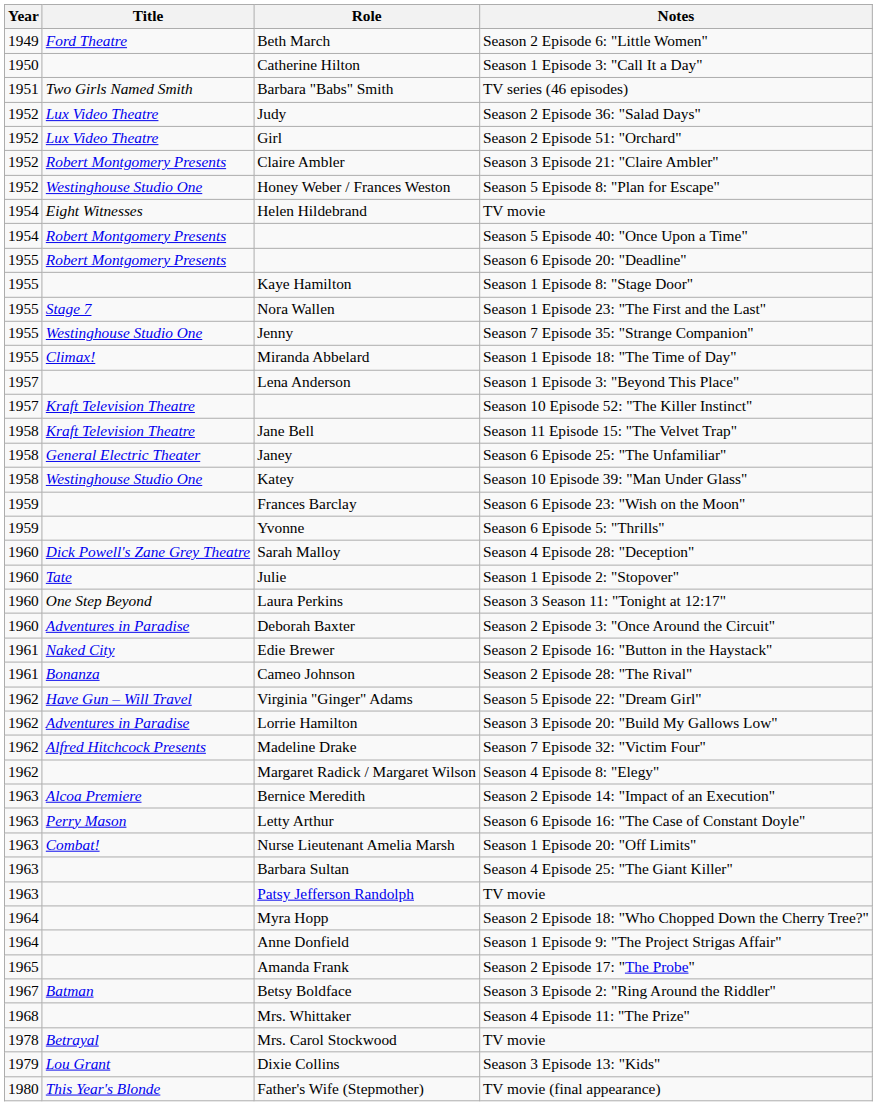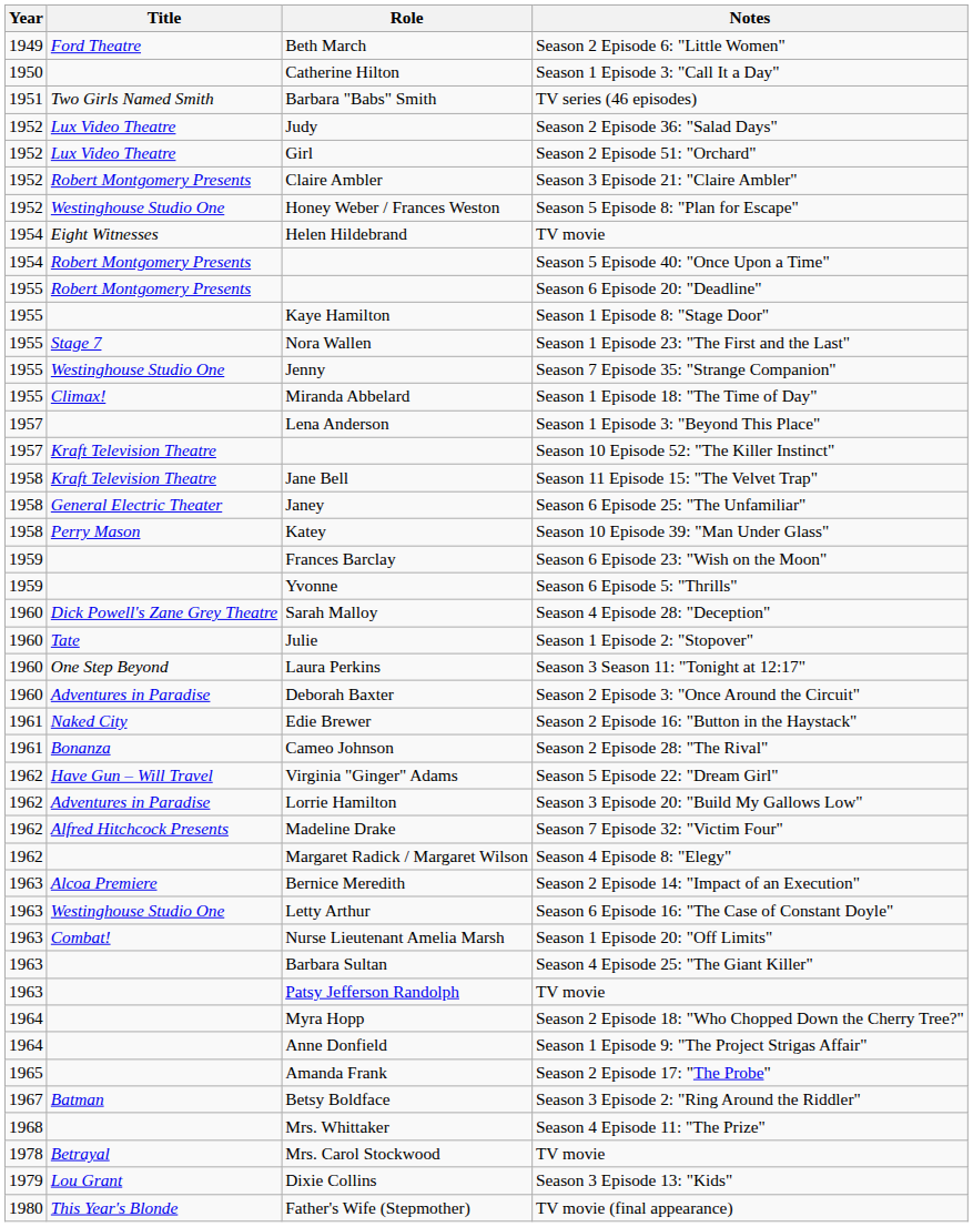 <table class="wikitable sortable">
 <tr>
 <th>Year</th>
 <th>Title</th>
 <th>Role</th>
 <th class="unsortable">Notes</th>
 </tr>
 <tr>
 <td>1949</td>
 <td><em><a href='#'>Ford Theatre</a></em></td>
 <td>Beth March</td>
 <td>Season 2 Episode 6: "Little Women"</td>
 </tr>
 <tr>
 <td>1950</td>
 <td><em></em></td>
 <td>Catherine Hilton</td>
 <td>Season 1 Episode 3: "Call It a Day"</td>
 </tr>
 <tr>
 <td>1951</td>
 <td><em>Two Girls Named Smith</em></td>
 <td>Barbara "Babs" Smith</td>
 <td>TV series (46 episodes)</td>
 </tr>
 <tr>
 <td>1952</td>
 <td><em><a href='#'>Lux Video Theatre</a></em></td>
 <td>Judy</td>
 <td>Season 2 Episode 36: "Salad Days"</td>
 </tr>
 <tr>
 <td>1952</td>
 <td><em><a href='#'>Lux Video Theatre</a></em></td>
 <td>Girl</td>
 <td>Season 2 Episode 51: "Orchard"</td>
 </tr>
 <tr>
 <td>1952</td>
 <td><em><a href='#'>Robert Montgomery Presents</a></em></td>
 <td>Claire Ambler</td>
 <td>Season 3 Episode 21: "Claire Ambler"</td>
 </tr>
 <tr>
 <td>1952</td>
 <td><em><a href='#'>Westinghouse Studio One</a></em></td>
 <td>Honey Weber / Frances Weston</td>
 <td>Season 5 Episode 8: "Plan for Escape"</td>
 </tr>
 <tr>
 <td>1954</td>
 <td><em>Eight Witnesses</em></td>
 <td>Helen Hildebrand</td>
 <td>TV movie</td>
 </tr>
 <tr>
 <td>1954</td>
 <td><em><a href='#'>Robert Montgomery Presents</a></em></td>
 <td></td>
 <td>Season 5 Episode 40: "Once Upon a Time"</td>
 </tr>
 <tr>
 <td>1955</td>
 <td><em><a href='#'>Robert Montgomery Presents</a></em></td>
 <td></td>
 <td>Season 6 Episode 20: "Deadline"</td>
 </tr>
 <tr>
 <td>1955</td>
 <td><em></em></td>
 <td>Kaye Hamilton</td>
 <td>Season 1 Episode 8: "Stage Door"</td>
 </tr>
 <tr>
 <td>1955</td>
 <td><em><a href='#'>Stage 7</a></em></td>
 <td>Nora Wallen</td>
 <td>Season 1 Episode 23: "The First and the Last"</td>
 </tr>
 <tr>
 <td>1955</td>
 <td><em><a href='#'>Westinghouse Studio One</a></em></td>
 <td>Jenny</td>
 <td>Season 7 Episode 35: "Strange Companion"</td>
 </tr>
 <tr>
 <td>1955</td>
 <td><em><a href='#'>Climax!</a></em></td>
 <td>Miranda Abbelard</td>
 <td>Season 1 Episode 18: "The Time of Day"</td>
 </tr>
 <tr>
 <td>1957</td>
 <td><em></em></td>
 <td>Lena Anderson</td>
 <td>Season 1 Episode 3: "Beyond This Place"</td>
 </tr>
 <tr>
 <td>1957</td>
 <td><em><a href='#'>Kraft Television Theatre</a></em></td>
 <td></td>
 <td>Season 10 Episode 52: "The Killer Instinct"</td>
 </tr>
 <tr>
 <td>1958</td>
 <td><em><a href='#'>Kraft Television Theatre</a></em></td>
 <td>Jane Bell</td>
 <td>Season 11 Episode 15: "The Velvet Trap"</td>
 </tr>
 <tr>
 <td>1958</td>
 <td><em><a href='#'>General Electric Theater</a></em></td>
 <td>Janey</td>
 <td>Season 6 Episode 25: "The Unfamiliar"</td>
 </tr>
 <tr>
 <td>1958</td>
-<td><em><a href='#'>Westinghouse Studio One</a></em></td>
+<td><em><a href='#'>Perry Mason</a></em></td>
 <td>Katey</td>
 <td>Season 10 Episode 39: "Man Under Glass"</td>
 </tr>
 <tr>
 <td>1959</td>
 <td><em></em></td>
 <td>Frances Barclay</td>
 <td>Season 6 Episode 23: "Wish on the Moon"</td>
 </tr>
 <tr>
 <td>1959</td>
 <td><em></em></td>
 <td>Yvonne</td>
 <td>Season 6 Episode 5: "Thrills"</td>
 </tr>
 <tr>
 <td>1960</td>
 <td><em><a href='#'>Dick Powell's Zane Grey Theatre</a></em></td>
 <td>Sarah Malloy</td>
 <td>Season 4 Episode 28: "Deception"</td>
 </tr>
 <tr>
 <td>1960</td>
 <td><em><a href='#'>Tate</a></em></td>
 <td>Julie</td>
 <td>Season 1 Episode 2: "Stopover"</td>
 </tr>
 <tr>
 <td>1960</td>
 <td><em>One Step Beyond</em></td>
 <td>Laura Perkins</td>
 <td>Season 3 Season 11: "Tonight at 12:17"</td>
 </tr>
 <tr>
 <td>1960</td>
 <td><em><a href='#'>Adventures in Paradise</a></em></td>
 <td>Deborah Baxter</td>
 <td>Season 2 Episode 3: "Once Around the Circuit"</td>
 </tr>
 <tr>
 <td>1961</td>
 <td><em><a href='#'>Naked City</a></em></td>
 <td>Edie Brewer</td>
 <td>Season 2 Episode 16: "Button in the Haystack"</td>
 </tr>
 <tr>
 <td>1961</td>
 <td><em><a href='#'>Bonanza</a></em></td>
 <td>Cameo Johnson</td>
 <td>Season 2 Episode 28: "The Rival"</td>
 </tr>
 <tr>
 <td>1962</td>
 <td><em><a href='#'>Have Gun – Will Travel</a></em></td>
 <td>Virginia "Ginger" Adams</td>
 <td>Season 5 Episode 22: "Dream Girl"</td>
 </tr>
 <tr>
 <td>1962</td>
 <td><em><a href='#'>Adventures in Paradise</a></em></td>
 <td>Lorrie Hamilton</td>
 <td>Season 3 Episode 20: "Build My Gallows Low"</td>
 </tr>
 <tr>
 <td>1962</td>
 <td><em><a href='#'>Alfred Hitchcock Presents</a></em></td>
 <td>Madeline Drake</td>
 <td>Season 7 Episode 32: "Victim Four"</td>
 </tr>
 <tr>
 <td>1962</td>
 <td><em></em></td>
 <td>Margaret Radick / Margaret Wilson</td>
 <td>Season 4 Episode 8: "Elegy"</td>
 </tr>
 <tr>
 <td>1963</td>
 <td><em><a href='#'>Alcoa Premiere</a></em></td>
 <td>Bernice Meredith</td>
 <td>Season 2 Episode 14: "Impact of an Execution"</td>
 </tr>
 <tr>
 <td>1963</td>
-<td><em><a href='#'>Perry Mason</a></em></td>
+<td><em><a href='#'>Westinghouse Studio One</a></em></td>
 <td>Letty Arthur</td>
 <td>Season 6 Episode 16: "The Case of Constant Doyle"</td>
 </tr>
 <tr>
 <td>1963</td>
 <td><em><a href='#'>Combat!</a></em></td>
 <td>Nurse Lieutenant Amelia Marsh</td>
 <td>Season 1 Episode 20: "Off Limits"</td>
 </tr>
 <tr>
 <td>1963</td>
 <td><em></em></td>
 <td>Barbara Sultan</td>
 <td>Season 4 Episode 25: "The Giant Killer"</td>
 </tr>
 <tr>
 <td>1963</td>
 <td><em></em></td>
 <td><a href='#'>Patsy Jefferson Randolph</a></td>
 <td>TV movie</td>
 </tr>
 <tr>
 <td>1964</td>
 <td><em></em></td>
 <td>Myra Hopp</td>
 <td>Season 2 Episode 18: "Who Chopped Down the Cherry Tree?"</td>
 </tr>
 <tr>
 <td>1964</td>
 <td><em></em></td>
 <td>Anne Donfield</td>
 <td>Season 1 Episode 9: "The Project Strigas Affair"</td>
 </tr>
 <tr>
 <td>1965</td>
 <td><em></em></td>
 <td>Amanda Frank</td>
 <td>Season 2 Episode 17: "<a href='#'>The Probe</a>"</td>
 </tr>
 <tr>
 <td>1967</td>
 <td><em><a href='#'>Batman</a></em></td>
 <td>Betsy Boldface</td>
 <td>Season 3 Episode 2: "Ring Around the Riddler"</td>
 </tr>
 <tr>
 <td>1968</td>
 <td><em></em></td>
 <td>Mrs. Whittaker</td>
 <td>Season 4 Episode 11: "The Prize"</td>
 </tr>
 <tr>
 <td>1978</td>
 <td><em><a href='#'>Betrayal</a></em></td>
 <td>Mrs. Carol Stockwood</td>
 <td>TV movie</td>
 </tr>
 <tr>
 <td>1979</td>
 <td><em><a href='#'>Lou Grant</a></em></td>
 <td>Dixie Collins</td>
 <td>Season 3 Episode 13: "Kids"</td>
 </tr>
 <tr>
 <td>1980</td>
 <td><em><a href='#'>This Year's Blonde</a></em></td>
 <td>Father's Wife (Stepmother)</td>
 <td>TV movie (final appearance)</td>
 </tr>
 </table>
